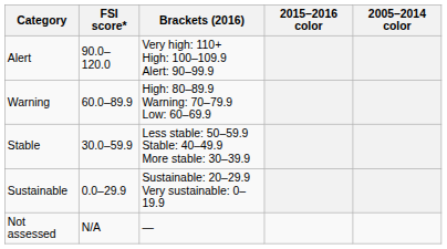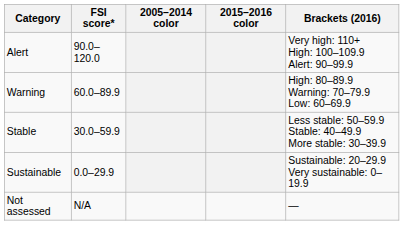 <table class="wikitable">
 <tr>
 <th>Category</th>
 <th>FSI score*</th>
+<th>2005–2014 color</th>
+<th>2015–2016 color</th>
 <th>Brackets (2016)</th>
-<th>2015–2016 color</th>
-<th>2005–2014 color</th>
 </tr>
 <tr>
 <td>Alert</td>
 <td>90.0–120.0</td>
-<td>Very high: 110+<br>High: 100–109.9<br>Alert: 90–99.9</td>
 <th></th>
 <th></th>
+<td>Very high: 110+<br>High: 100–109.9<br>Alert: 90–99.9</td>
 </tr>
 <tr>
 <td>Warning</td>
 <td>60.0–89.9</td>
-<td>High: 80–89.9<br>Warning: 70–79.9<br>Low: 60–69.9</td>
 <th></th>
 <th></th>
+<td>High: 80–89.9<br>Warning: 70–79.9<br>Low: 60–69.9</td>
 </tr>
 <tr>
 <td>Stable</td>
 <td>30.0–59.9</td>
-<td>Less stable: 50–59.9<br>Stable: 40–49.9<br>More stable: 30–39.9</td>
 <th></th>
 <th></th>
+<td>Less stable: 50–59.9<br>Stable: 40–49.9<br>More stable: 30–39.9</td>
 </tr>
 <tr>
 <td>Sustainable</td>
 <td>0.0–29.9</td>
-<td>Sustainable: 20–29.9<br>Very sustainable: 0–19.9</td>
 <th></th>
 <th></th>
+<td>Sustainable: 20–29.9<br>Very sustainable: 0–19.9</td>
 </tr>
 <tr>
 <td>Not assessed</td>
 <td>N/A</td>
-<td>—</td>
 <td></td>
 <td></td>
+<td>—</td>
 </tr>
 </table>
